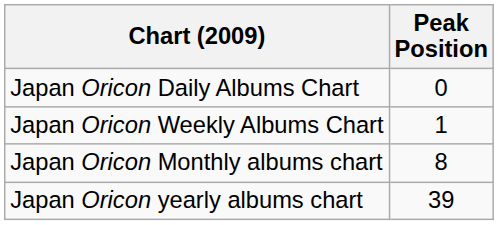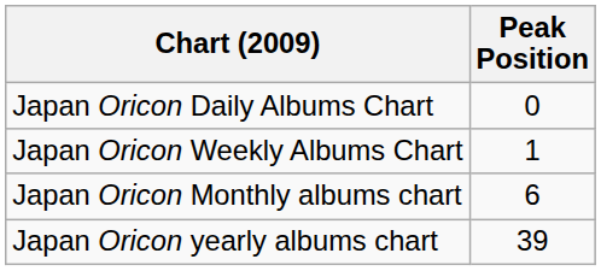 <table class="wikitable sortable">
 <tr>
 <th>Chart (2009)</th>
 <th>Peak<br>Position</th>
 </tr>
 <tr>
 <td>Japan <em>Oricon</em> Daily Albums Chart</td>
 <td style="text-align:center;">0</td>
 </tr>
 <tr>
 <td>Japan <em>Oricon</em> Weekly Albums Chart</td>
 <td style="text-align:center;">1</td>
 </tr>
 <tr>
 <td>Japan <em>Oricon</em> Monthly albums chart</td>
-<td style="text-align:center;">8</td>
+<td style="text-align:center;">6</td>
 </tr>
 <tr>
 <td>Japan <em>Oricon</em> yearly albums chart</td>
 <td style="text-align:center;">39</td>
 </tr>
 </table>
